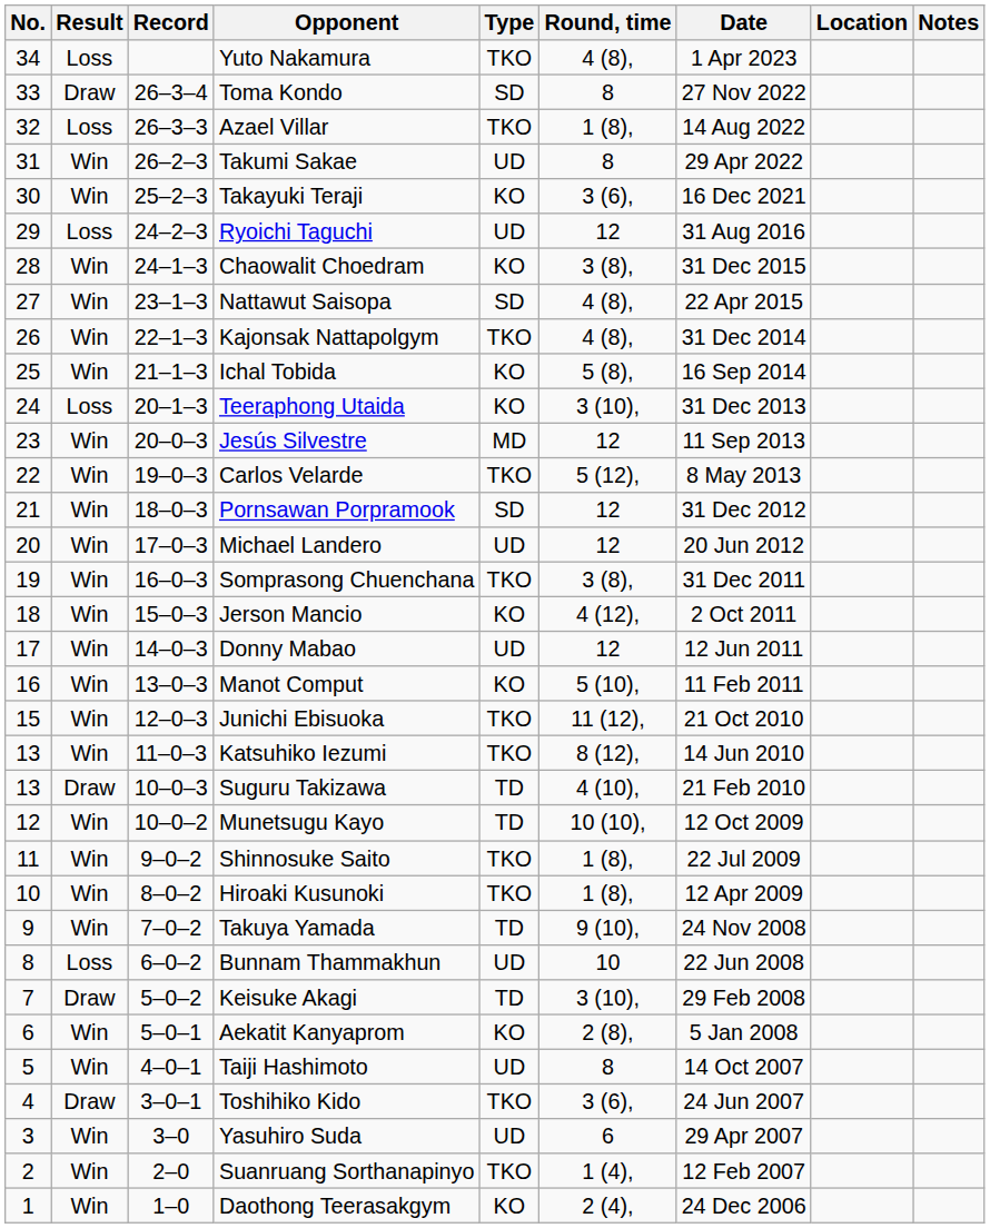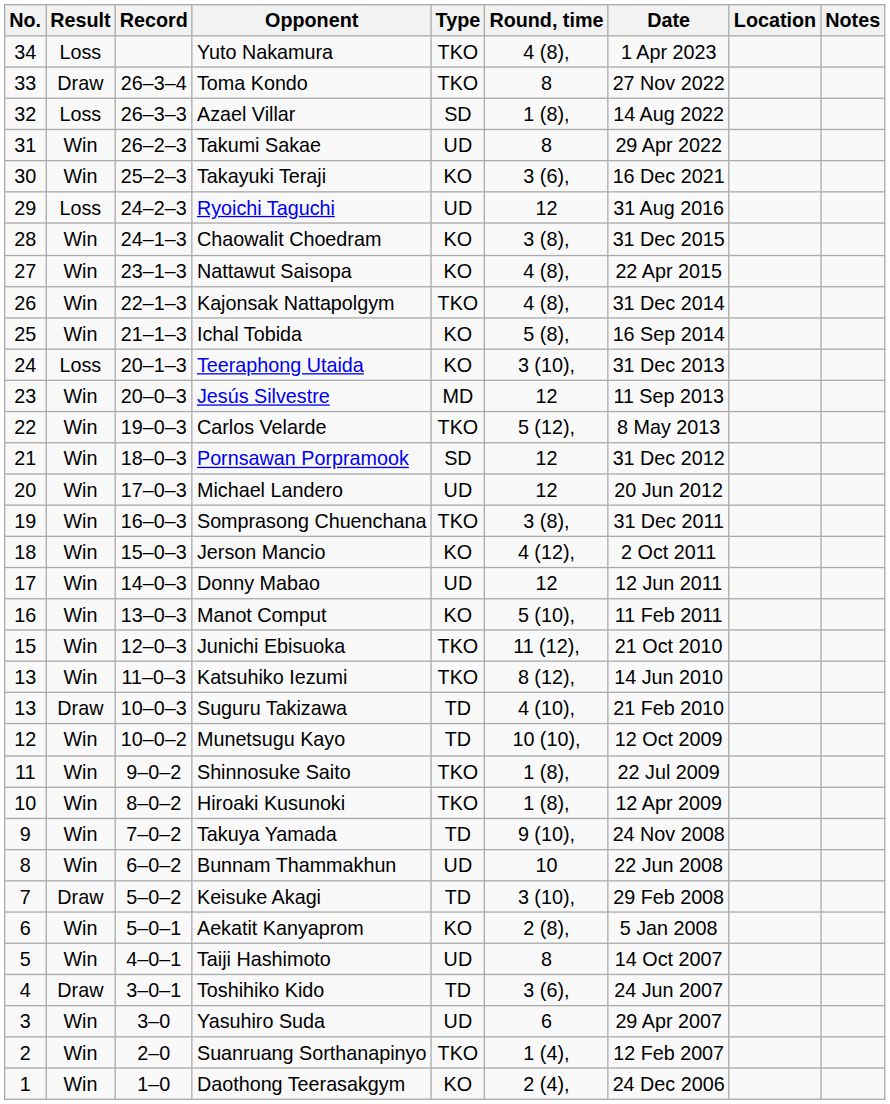 <table class="wikitable" style="text-align:center; font-size:95%">
 <tr>
 <th>No.</th>
 <th>Result</th>
 <th>Record</th>
 <th>Opponent</th>
 <th>Type</th>
 <th>Round, time</th>
 <th>Date</th>
 <th>Location</th>
 <th>Notes</th>
 </tr>
 <tr>
 <td>34</td>
 <td>Loss</td>
 <td></td>
 <td align=left>Yuto Nakamura</td>
 <td>TKO</td>
 <td>4 (8), </td>
 <td>1 Apr 2023</td>
 <td align=left></td>
 <td></td>
 </tr>
 <tr>
 <td>33</td>
 <td>Draw</td>
 <td>26–3–4</td>
 <td align=left>Toma Kondo</td>
-<td>SD</td>
+<td>TKO</td>
 <td>8</td>
 <td>27 Nov 2022</td>
 <td align=left></td>
 <td></td>
 </tr>
 <tr>
 <td>32</td>
 <td>Loss</td>
 <td>26–3–3</td>
 <td align=left>Azael Villar</td>
-<td>TKO</td>
+<td>SD</td>
 <td>1 (8), </td>
 <td>14 Aug 2022</td>
 <td align=left></td>
 <td></td>
 </tr>
 <tr>
 <td>31</td>
 <td>Win</td>
 <td>26–2–3</td>
 <td align=left>Takumi Sakae</td>
 <td>UD</td>
 <td>8</td>
 <td>29 Apr 2022</td>
 <td align=left></td>
 <td align=left></td>
 </tr>
 <tr>
 <td>30</td>
 <td>Win</td>
 <td>25–2–3</td>
 <td align=left>Takayuki Teraji</td>
 <td>KO</td>
 <td>3 (6), </td>
 <td>16 Dec 2021</td>
 <td align=left></td>
 <td align=left></td>
 </tr>
 <tr>
 <td>29</td>
 <td>Loss</td>
 <td>24–2–3</td>
 <td align=left><a href='#'>Ryoichi Taguchi</a></td>
 <td>UD</td>
 <td>12</td>
 <td>31 Aug 2016</td>
 <td align=left></td>
 <td align=left></td>
 </tr>
 <tr>
 <td>28</td>
 <td>Win</td>
 <td>24–1–3</td>
 <td align=left>Chaowalit Choedram</td>
 <td>KO</td>
 <td>3 (8), </td>
 <td>31 Dec 2015</td>
 <td align=left></td>
 <td align=left></td>
 </tr>
 <tr>
 <td>27</td>
 <td>Win</td>
 <td>23–1–3</td>
 <td align=left>Nattawut Saisopa</td>
-<td>SD</td>
+<td>KO</td>
 <td>4 (8), </td>
 <td>22 Apr 2015</td>
 <td align=left></td>
 <td align=left></td>
 </tr>
 <tr>
 <td>26</td>
 <td>Win</td>
 <td>22–1–3</td>
 <td align=left>Kajonsak Nattapolgym</td>
 <td>TKO</td>
 <td>4 (8), </td>
 <td>31 Dec 2014</td>
 <td align=left></td>
 <td align=left></td>
 </tr>
 <tr>
 <td>25</td>
 <td>Win</td>
 <td>21–1–3</td>
 <td align=left>Ichal Tobida</td>
 <td>KO</td>
 <td>5 (8), </td>
 <td>16 Sep 2014</td>
 <td align=left></td>
 <td align=left></td>
 </tr>
 <tr>
 <td>24</td>
 <td>Loss</td>
 <td>20–1–3</td>
 <td align=left><a href='#'>Teeraphong Utaida</a></td>
 <td>KO</td>
 <td>3 (10), </td>
 <td>31 Dec 2013</td>
 <td align=left></td>
 <td align=left></td>
 </tr>
 <tr>
 <td>23</td>
 <td>Win</td>
 <td>20–0–3</td>
 <td align=left><a href='#'>Jesús Silvestre</a></td>
 <td>MD</td>
 <td>12</td>
 <td>11 Sep 2013</td>
 <td align=left></td>
 <td align=left></td>
 </tr>
 <tr>
 <td>22</td>
 <td>Win</td>
 <td>19–0–3</td>
 <td align=left>Carlos Velarde</td>
 <td>TKO</td>
 <td>5 (12), </td>
 <td>8 May 2013</td>
 <td align=left></td>
 <td align=left></td>
 </tr>
 <tr>
 <td>21</td>
 <td>Win</td>
 <td>18–0–3</td>
 <td align=left><a href='#'>Pornsawan Porpramook</a></td>
 <td>SD</td>
 <td>12</td>
 <td>31 Dec 2012</td>
 <td align=left></td>
 <td align=left></td>
 </tr>
 <tr>
 <td>20</td>
 <td>Win</td>
 <td>17–0–3</td>
 <td align=left>Michael Landero</td>
 <td>UD</td>
 <td>12</td>
 <td>20 Jun 2012</td>
 <td align=left></td>
 <td align=left></td>
 </tr>
 <tr>
 <td>19</td>
 <td>Win</td>
 <td>16–0–3</td>
 <td align=left>Somprasong Chuenchana</td>
 <td>TKO</td>
 <td>3 (8), </td>
 <td>31 Dec 2011</td>
 <td align=left></td>
 <td align=left></td>
 </tr>
 <tr>
 <td>18</td>
 <td>Win</td>
 <td>15–0–3</td>
 <td align=left>Jerson Mancio</td>
 <td>KO</td>
 <td>4 (12), </td>
 <td>2 Oct 2011</td>
 <td align=left></td>
 <td align=left></td>
 </tr>
 <tr>
 <td>17</td>
 <td>Win</td>
 <td>14–0–3</td>
 <td align=left>Donny Mabao</td>
 <td>UD</td>
 <td>12</td>
 <td>12 Jun 2011</td>
 <td align=left></td>
 <td align=left></td>
 </tr>
 <tr>
 <td>16</td>
 <td>Win</td>
 <td>13–0–3</td>
 <td align=left>Manot Comput</td>
 <td>KO</td>
 <td>5 (10), </td>
 <td>11 Feb 2011</td>
 <td align=left></td>
 <td align=left></td>
 </tr>
 <tr>
 <td>15</td>
 <td>Win</td>
 <td>12–0–3</td>
 <td align=left>Junichi Ebisuoka</td>
 <td>TKO</td>
 <td>11 (12), </td>
 <td>21 Oct 2010</td>
 <td align=left></td>
 <td align=left></td>
 </tr>
 <tr>
 <td>13</td>
 <td>Win</td>
 <td>11–0–3</td>
 <td align=left>Katsuhiko Iezumi</td>
 <td>TKO</td>
 <td>8 (12), </td>
 <td>14 Jun 2010</td>
 <td align=left></td>
 <td align=left></td>
 </tr>
 <tr>
 <td>13</td>
 <td>Draw</td>
 <td>10–0–3</td>
 <td align=left>Suguru Takizawa</td>
 <td>TD</td>
 <td>4 (10), </td>
 <td>21 Feb 2010</td>
 <td align=left></td>
 <td align=left></td>
 </tr>
 <tr>
 <td>12</td>
 <td>Win</td>
 <td>10–0–2</td>
 <td align=left>Munetsugu Kayo</td>
 <td>TD</td>
 <td>10 (10), </td>
 <td>12 Oct 2009</td>
 <td align=left></td>
 <td align=left></td>
 </tr>
 <tr>
 <td>11</td>
 <td>Win</td>
 <td>9–0–2</td>
 <td align=left>Shinnosuke Saito</td>
 <td>TKO</td>
 <td>1 (8), </td>
 <td>22 Jul 2009</td>
 <td align=left></td>
 <td align=left></td>
 </tr>
 <tr>
 <td>10</td>
 <td>Win</td>
 <td>8–0–2</td>
 <td align=left>Hiroaki Kusunoki</td>
 <td>TKO</td>
 <td>1 (8), </td>
 <td>12 Apr 2009</td>
 <td align=left></td>
 <td align=left></td>
 </tr>
 <tr>
 <td>9</td>
 <td>Win</td>
 <td>7–0–2</td>
 <td align=left>Takuya Yamada</td>
 <td>TD</td>
 <td>9 (10), </td>
 <td>24 Nov 2008</td>
 <td align=left></td>
 <td align=left></td>
 </tr>
 <tr>
 <td>8</td>
-<td>Loss</td>
+<td>Win</td>
 <td>6–0–2</td>
 <td align=left>Bunnam Thammakhun</td>
 <td>UD</td>
 <td>10</td>
 <td>22 Jun 2008</td>
 <td align=left></td>
 <td align=left></td>
 </tr>
 <tr>
 <td>7</td>
 <td>Draw</td>
 <td>5–0–2</td>
 <td align=left>Keisuke Akagi</td>
 <td>TD</td>
 <td>3 (10), </td>
 <td>29 Feb 2008</td>
 <td align=left></td>
 <td align=left></td>
 </tr>
 <tr>
 <td>6</td>
 <td>Win</td>
 <td>5–0–1</td>
 <td align=left>Aekatit Kanyaprom</td>
 <td>KO</td>
 <td>2 (8), </td>
 <td>5 Jan 2008</td>
 <td align=left></td>
 <td align=left></td>
 </tr>
 <tr>
 <td>5</td>
 <td>Win</td>
 <td>4–0–1</td>
 <td align=left>Taiji Hashimoto</td>
 <td>UD</td>
 <td>8</td>
 <td>14 Oct 2007</td>
 <td align=left></td>
 <td align=left></td>
 </tr>
 <tr>
 <td>4</td>
 <td>Draw</td>
 <td>3–0–1</td>
 <td align=left>Toshihiko Kido</td>
-<td>TKO</td>
+<td>TD</td>
 <td>3 (6), </td>
 <td>24 Jun 2007</td>
 <td align=left></td>
 <td align=left></td>
 </tr>
 <tr>
 <td>3</td>
 <td>Win</td>
 <td>3–0</td>
 <td align=left>Yasuhiro Suda</td>
 <td>UD</td>
 <td>6</td>
 <td>29 Apr 2007</td>
 <td align=left></td>
 <td align=left></td>
 </tr>
 <tr>
 <td>2</td>
 <td>Win</td>
 <td>2–0</td>
 <td align=left>Suanruang Sorthanapinyo</td>
 <td>TKO</td>
 <td>1 (4), </td>
 <td>12 Feb 2007</td>
 <td align=left></td>
 <td align=left></td>
 </tr>
 <tr>
 <td>1</td>
 <td>Win</td>
 <td>1–0</td>
 <td align=left>Daothong Teerasakgym</td>
 <td>KO</td>
 <td>2 (4), </td>
 <td>24 Dec 2006</td>
 <td align=left></td>
 <td align=left></td>
 </tr>
 </table>
